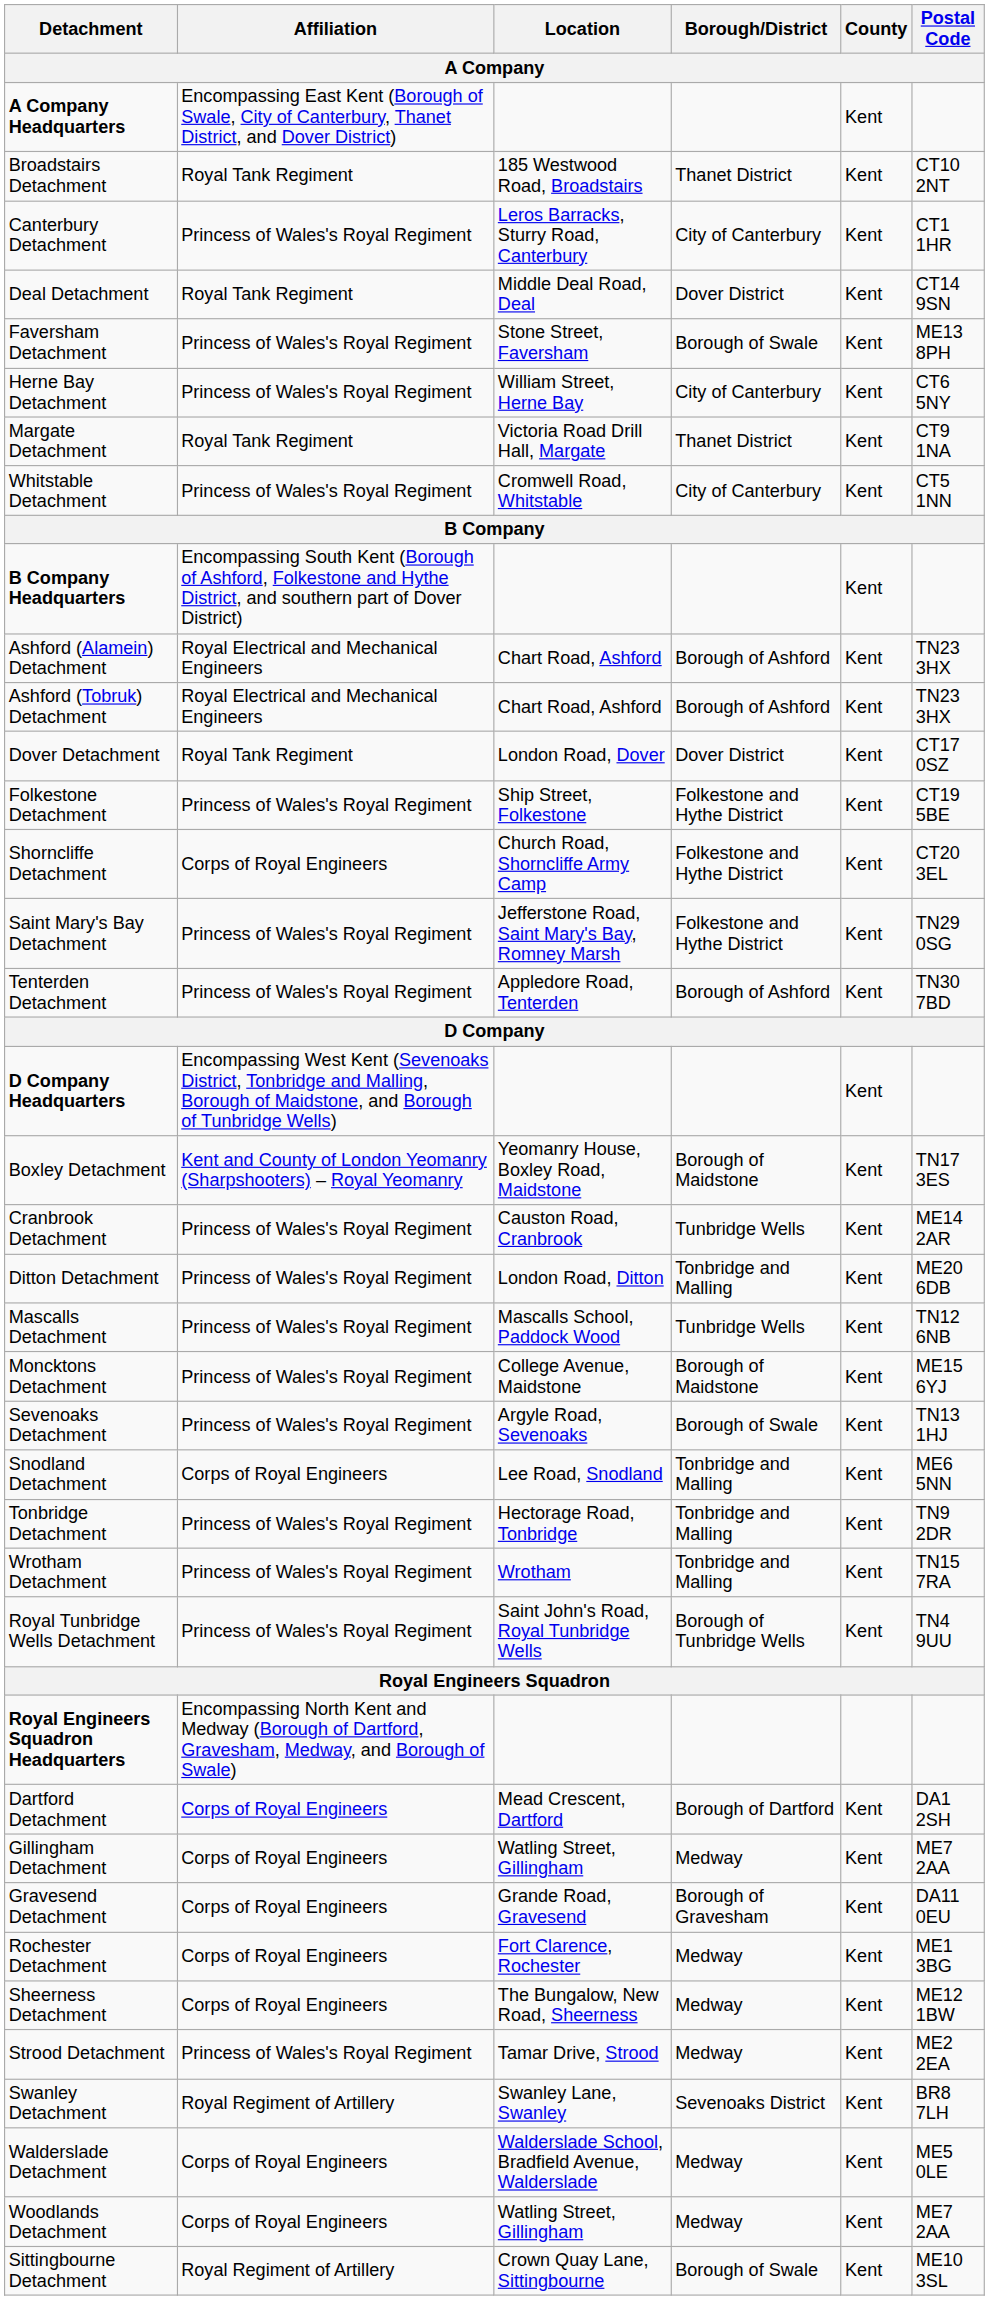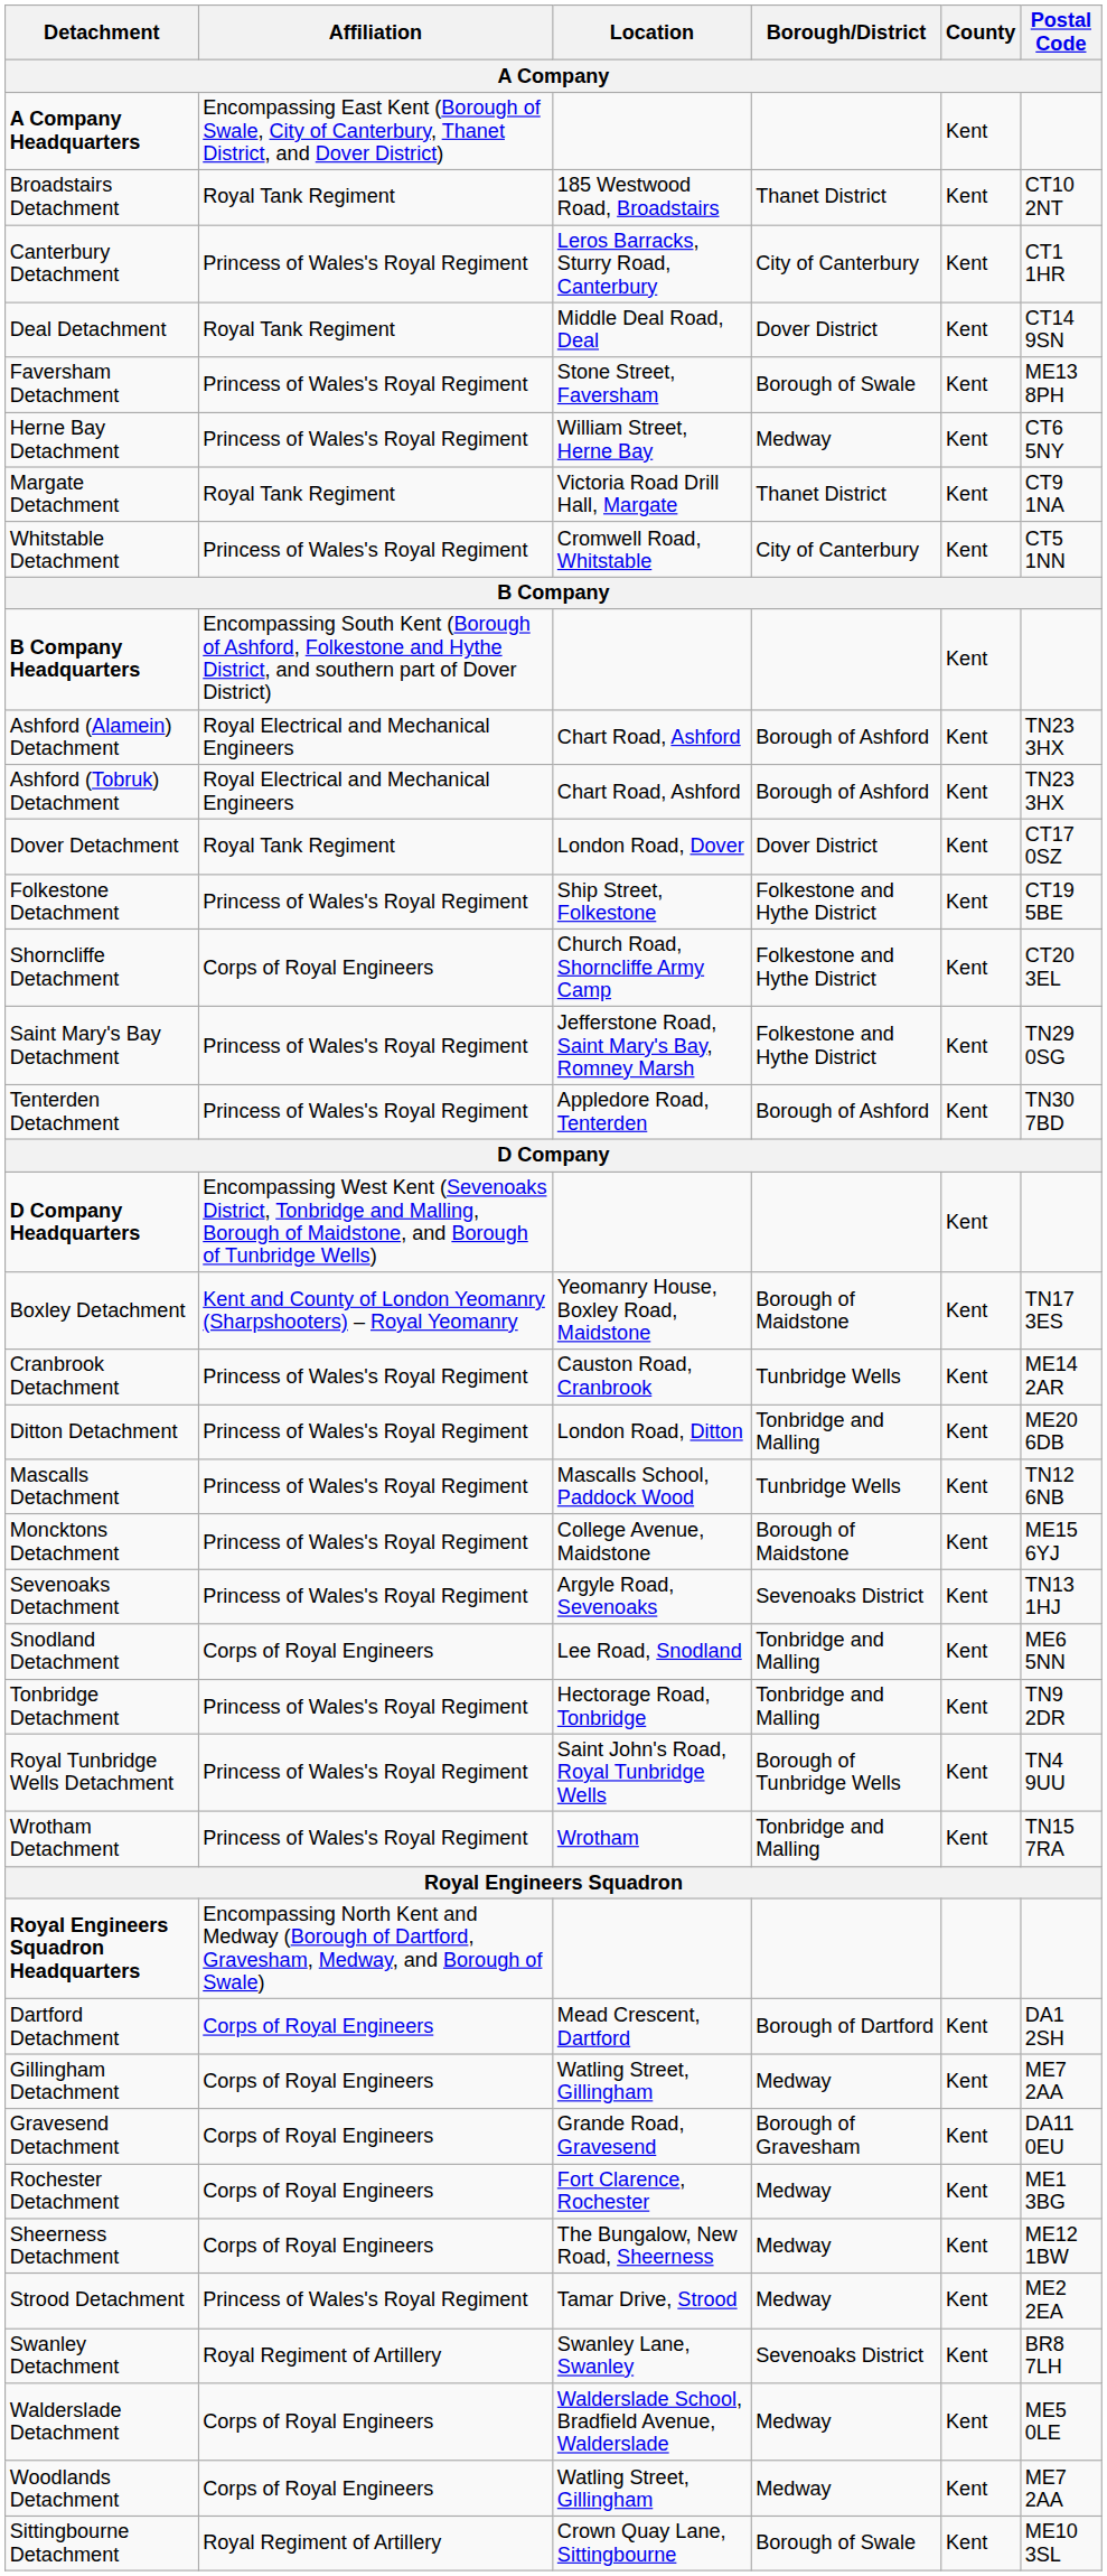 <table class="wikitable sortable">
 <tr>
 <th>Detachment</th>
 <th>Affiliation</th>
 <th>Location</th>
 <th>Borough/District</th>
 <th>County</th>
 <th><a href='#'>Postal Code</a></th>
 </tr>
 <tr>
 <th colspan="6">A Company</th>
 </tr>
 <tr>
 <td><strong>A Company Headquarters</strong></td>
 <td>Encompassing East Kent (<a href='#'>Borough of Swale</a>, <a href='#'>City of Canterbury</a>, <a href='#'>Thanet District</a>, and <a href='#'>Dover District</a>)</td>
 <td></td>
 <td></td>
 <td>Kent</td>
 <td></td>
 </tr>
 <tr>
 <td>Broadstairs Detachment</td>
 <td>Royal Tank Regiment</td>
 <td>185 Westwood Road, <a href='#'>Broadstairs</a></td>
 <td>Thanet District</td>
 <td>Kent</td>
 <td>CT10 2NT</td>
 </tr>
 <tr>
 <td>Canterbury Detachment</td>
 <td>Princess of Wales's Royal Regiment</td>
 <td><a href='#'>Leros Barracks</a>, Sturry Road, <a href='#'>Canterbury</a></td>
 <td>City of Canterbury</td>
 <td>Kent</td>
 <td>CT1 1HR</td>
 </tr>
 <tr>
 <td>Deal Detachment</td>
 <td>Royal Tank Regiment</td>
 <td>Middle Deal Road, <a href='#'>Deal</a></td>
 <td>Dover District</td>
 <td>Kent</td>
 <td>CT14 9SN</td>
 </tr>
 <tr>
 <td>Faversham Detachment</td>
 <td>Princess of Wales's Royal Regiment</td>
 <td>Stone Street, <a href='#'>Faversham</a></td>
 <td>Borough of Swale</td>
 <td>Kent</td>
 <td>ME13 8PH</td>
 </tr>
 <tr>
 <td>Herne Bay Detachment</td>
 <td>Princess of Wales's Royal Regiment</td>
 <td>William Street, <a href='#'>Herne Bay</a></td>
-<td>City of Canterbury</td>
+<td>Medway</td>
 <td>Kent</td>
 <td>CT6 5NY</td>
 </tr>
 <tr>
 <td>Margate Detachment</td>
 <td>Royal Tank Regiment</td>
 <td>Victoria Road Drill Hall, <a href='#'>Margate</a></td>
 <td>Thanet District</td>
 <td>Kent</td>
 <td>CT9 1NA</td>
 </tr>
 <tr>
 <td>Whitstable Detachment</td>
 <td>Princess of Wales's Royal Regiment</td>
 <td>Cromwell Road, <a href='#'>Whitstable</a></td>
 <td>City of Canterbury</td>
 <td>Kent</td>
 <td>CT5 1NN</td>
 </tr>
 <tr>
 <th colspan="6">B Company</th>
 </tr>
 <tr>
 <td><strong>B Company Headquarters</strong></td>
 <td>Encompassing South Kent (<a href='#'>Borough of Ashford</a>,  <a href='#'>Folkestone and Hythe District</a>, and southern part of Dover District)</td>
 <td></td>
 <td></td>
 <td>Kent</td>
 <td></td>
 </tr>
 <tr>
 <td>Ashford (<a href='#'>Alamein</a>) Detachment</td>
 <td>Royal Electrical and Mechanical Engineers</td>
 <td>Chart Road, <a href='#'>Ashford</a></td>
 <td>Borough of Ashford</td>
 <td>Kent</td>
 <td>TN23 3HX</td>
 </tr>
 <tr>
 <td>Ashford (<a href='#'>Tobruk</a>) Detachment</td>
 <td>Royal Electrical and Mechanical Engineers</td>
 <td>Chart Road, Ashford</td>
 <td>Borough of Ashford</td>
 <td>Kent</td>
 <td>TN23 3HX</td>
 </tr>
 <tr>
 <td>Dover Detachment</td>
 <td>Royal Tank Regiment</td>
 <td>London Road, <a href='#'>Dover</a></td>
 <td>Dover District</td>
 <td>Kent</td>
 <td>CT17 0SZ</td>
 </tr>
 <tr>
 <td>Folkestone Detachment</td>
 <td>Princess of Wales's Royal Regiment</td>
 <td>Ship Street, <a href='#'>Folkestone</a></td>
 <td>Folkestone and Hythe District</td>
 <td>Kent</td>
 <td>CT19 5BE</td>
 </tr>
 <tr>
 <td>Shorncliffe Detachment</td>
 <td>Corps of Royal Engineers</td>
 <td>Church Road, <a href='#'>Shorncliffe Army Camp</a></td>
 <td>Folkestone and Hythe District</td>
 <td>Kent</td>
 <td>CT20 3EL</td>
 </tr>
 <tr>
 <td>Saint Mary's Bay Detachment</td>
 <td>Princess of Wales's Royal Regiment</td>
 <td>Jefferstone Road, <a href='#'>Saint Mary's Bay</a>, <a href='#'>Romney Marsh</a></td>
 <td>Folkestone and Hythe District</td>
 <td>Kent</td>
 <td>TN29 0SG</td>
 </tr>
 <tr>
 <td>Tenterden Detachment</td>
 <td>Princess of Wales's Royal Regiment</td>
 <td>Appledore Road, <a href='#'>Tenterden</a></td>
 <td>Borough of Ashford</td>
 <td>Kent</td>
 <td>TN30 7BD</td>
 </tr>
 <tr>
 <th colspan="6">D Company</th>
 </tr>
 <tr>
 <td><strong>D Company Headquarters</strong></td>
 <td>Encompassing West Kent (<a href='#'>Sevenoaks District</a>, <a href='#'>Tonbridge and Malling</a>, <a href='#'>Borough of Maidstone</a>, and <a href='#'>Borough of Tunbridge Wells</a>)</td>
 <td></td>
 <td></td>
 <td>Kent</td>
 <td></td>
 </tr>
 <tr>
 <td>Boxley Detachment</td>
 <td><a href='#'>Kent and County of London Yeomanry (Sharpshooters)</a> – <a href='#'>Royal Yeomanry</a></td>
 <td>Yeomanry House, Boxley Road, <a href='#'>Maidstone</a></td>
 <td>Borough of Maidstone</td>
 <td>Kent</td>
 <td>TN17 3ES</td>
 </tr>
 <tr>
 <td>Cranbrook Detachment</td>
 <td>Princess of Wales's Royal Regiment</td>
 <td>Causton Road, <a href='#'>Cranbrook</a></td>
 <td>Tunbridge Wells</td>
 <td>Kent</td>
 <td>ME14 2AR</td>
 </tr>
 <tr>
 <td>Ditton Detachment</td>
 <td>Princess of Wales's Royal Regiment</td>
 <td>London Road, <a href='#'>Ditton</a></td>
 <td>Tonbridge and Malling</td>
 <td>Kent</td>
 <td>ME20 6DB</td>
 </tr>
 <tr>
 <td>Mascalls Detachment</td>
 <td>Princess of Wales's Royal Regiment</td>
 <td>Mascalls School, <a href='#'>Paddock Wood</a></td>
 <td>Tunbridge Wells</td>
 <td>Kent</td>
 <td>TN12 6NB</td>
 </tr>
 <tr>
 <td>Moncktons Detachment</td>
 <td>Princess of Wales's Royal Regiment</td>
 <td>College Avenue, Maidstone</td>
 <td>Borough of Maidstone</td>
 <td>Kent</td>
 <td>ME15 6YJ</td>
 </tr>
 <tr>
 <td>Sevenoaks Detachment</td>
 <td>Princess of Wales's Royal Regiment</td>
 <td>Argyle Road, <a href='#'>Sevenoaks</a></td>
-<td>Borough of Swale</td>
+<td>Sevenoaks District</td>
 <td>Kent</td>
 <td>TN13 1HJ</td>
 </tr>
 <tr>
 <td>Snodland Detachment</td>
 <td>Corps of Royal Engineers</td>
 <td>Lee Road, <a href='#'>Snodland</a></td>
 <td>Tonbridge and Malling</td>
 <td>Kent</td>
 <td>ME6 5NN</td>
 </tr>
 <tr>
 <td>Tonbridge Detachment</td>
 <td>Princess of Wales's Royal Regiment</td>
 <td>Hectorage Road, <a href='#'>Tonbridge</a></td>
 <td>Tonbridge and Malling</td>
 <td>Kent</td>
 <td>TN9 2DR</td>
 </tr>
 <tr>
+<td>Royal Tunbridge Wells Detachment</td>
+<td>Princess of Wales's Royal Regiment</td>
+<td>Saint John's Road, <a href='#'>Royal Tunbridge Wells</a></td>
+<td>Borough of Tunbridge Wells</td>
+<td>Kent</td>
+<td>TN4 9UU</td>
+</tr>
+<tr>
 <td>Wrotham Detachment</td>
 <td>Princess of Wales's Royal Regiment</td>
 <td><a href='#'>Wrotham</a></td>
 <td>Tonbridge and Malling</td>
 <td>Kent</td>
 <td>TN15 7RA</td>
-</tr>
-<tr>
-<td>Royal Tunbridge Wells Detachment</td>
-<td>Princess of Wales's Royal Regiment</td>
-<td>Saint John's Road, <a href='#'>Royal Tunbridge Wells</a></td>
-<td>Borough of Tunbridge Wells</td>
-<td>Kent</td>
-<td>TN4 9UU</td>
 </tr>
 <tr>
 <th colspan="6">Royal Engineers Squadron</th>
 </tr>
 <tr>
 <td><strong>Royal Engineers Squadron Headquarters</strong></td>
 <td>Encompassing North Kent and Medway (<a href='#'>Borough of Dartford</a>, <a href='#'>Gravesham</a>, <a href='#'>Medway</a>, and <a href='#'>Borough of Swale</a>)</td>
 <td></td>
 <td></td>
 <td></td>
 <td></td>
 </tr>
 <tr>
 <td>Dartford Detachment</td>
 <td><a href='#'>Corps of Royal Engineers</a></td>
 <td>Mead Crescent, <a href='#'>Dartford</a></td>
 <td>Borough of Dartford</td>
 <td>Kent</td>
 <td>DA1 2SH</td>
 </tr>
 <tr>
 <td>Gillingham Detachment</td>
 <td>Corps of Royal Engineers</td>
 <td>Watling Street, <a href='#'>Gillingham</a></td>
 <td>Medway</td>
 <td>Kent</td>
 <td>ME7 2AA</td>
 </tr>
 <tr>
 <td>Gravesend Detachment</td>
 <td>Corps of Royal Engineers</td>
 <td>Grande Road, <a href='#'>Gravesend</a></td>
 <td>Borough of Gravesham</td>
 <td>Kent</td>
 <td>DA11 0EU</td>
 </tr>
 <tr>
 <td>Rochester Detachment</td>
 <td>Corps of Royal Engineers</td>
 <td><a href='#'>Fort Clarence</a>, <a href='#'>Rochester</a></td>
 <td>Medway</td>
 <td>Kent</td>
 <td>ME1 3BG</td>
 </tr>
 <tr>
 <td>Sheerness Detachment</td>
 <td>Corps of Royal Engineers</td>
 <td>The Bungalow, New Road, <a href='#'>Sheerness</a></td>
 <td>Medway</td>
 <td>Kent</td>
 <td>ME12 1BW</td>
 </tr>
 <tr>
 <td>Strood Detachment</td>
 <td>Princess of Wales's Royal Regiment</td>
 <td>Tamar Drive, <a href='#'>Strood</a></td>
 <td>Medway</td>
 <td>Kent</td>
 <td>ME2 2EA</td>
 </tr>
 <tr>
 <td>Swanley Detachment</td>
 <td>Royal Regiment of Artillery</td>
 <td>Swanley Lane, <a href='#'>Swanley</a></td>
 <td>Sevenoaks District</td>
 <td>Kent</td>
 <td>BR8 7LH</td>
 </tr>
 <tr>
 <td>Walderslade Detachment</td>
 <td>Corps of Royal Engineers</td>
 <td><a href='#'>Walderslade School</a>, Bradfield Avenue, <a href='#'>Walderslade</a></td>
 <td>Medway</td>
 <td>Kent</td>
 <td>ME5 0LE</td>
 </tr>
 <tr>
 <td>Woodlands Detachment</td>
 <td>Corps of Royal Engineers</td>
 <td>Watling Street, <a href='#'>Gillingham</a></td>
 <td>Medway</td>
 <td>Kent</td>
 <td>ME7 2AA</td>
 </tr>
 <tr>
 <td>Sittingbourne Detachment</td>
 <td>Royal Regiment of Artillery</td>
 <td>Crown Quay Lane, <a href='#'>Sittingbourne</a></td>
 <td>Borough of Swale</td>
 <td>Kent</td>
 <td>ME10 3SL</td>
 </tr>
 </table>
